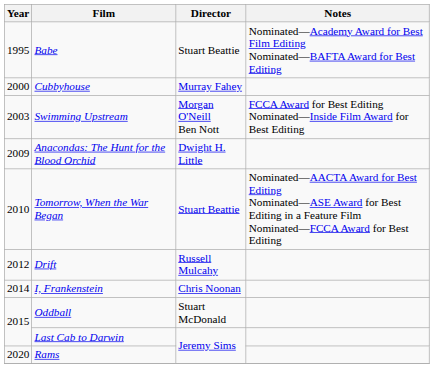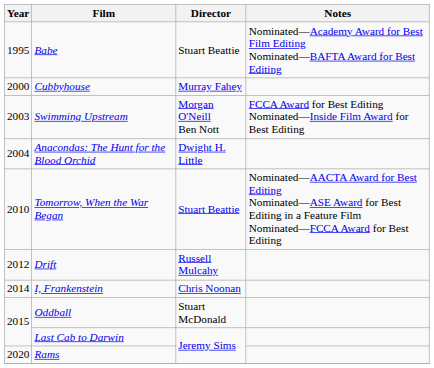 <table class="wikitable">
 <tr>
 <th>Year</th>
 <th>Film</th>
 <th>Director</th>
 <th>Notes</th>
 </tr>
 <tr>
 <td>1995</td>
 <td><em><a href='#'>Babe</a></em></td>
 <td>Stuart Beattie</td>
 <td>Nominated—<a href='#'>Academy Award for Best Film Editing</a><br>Nominated—<a href='#'>BAFTA Award for Best Editing</a></td>
 </tr>
 <tr>
 <td>2000</td>
 <td><em><a href='#'>Cubbyhouse</a></em></td>
 <td><a href='#'>Murray Fahey</a></td>
 <td></td>
 </tr>
 <tr>
 <td>2003</td>
 <td><em><a href='#'>Swimming Upstream</a></em></td>
 <td><a href='#'>Morgan O'Neill</a><br>Ben Nott</td>
 <td><a href='#'>FCCA Award</a> for Best Editing<br>Nominated—<a href='#'>Inside Film Award</a> for Best Editing</td>
 </tr>
 <tr>
-<td>2009</td>
+<td>2004</td>
 <td><em><a href='#'>Anacondas: The Hunt for the Blood Orchid</a></em></td>
 <td><a href='#'>Dwight H. Little</a></td>
 <td></td>
 </tr>
 <tr>
 <td>2010</td>
 <td><em><a href='#'>Tomorrow, When the War Began</a></em></td>
 <td><a href='#'>Stuart Beattie</a></td>
 <td>Nominated—<a href='#'>AACTA Award for Best Editing</a><br>Nominated—<a href='#'>ASE Award</a> for Best Editing in a Feature Film<br>Nominated—<a href='#'>FCCA Award</a> for Best Editing</td>
 </tr>
 <tr>
 <td>2012</td>
 <td><em><a href='#'>Drift</a></em></td>
 <td><a href='#'>Russell Mulcahy</a></td>
 <td></td>
 </tr>
 <tr>
 <td>2014</td>
 <td><em><a href='#'>I, Frankenstein</a></em></td>
 <td><a href='#'>Chris Noonan</a></td>
 <td></td>
 </tr>
 <tr>
 <td rowspan=2>2015</td>
 <td><em><a href='#'>Oddball</a></em></td>
 <td>Stuart McDonald</td>
 <td></td>
 </tr>
 <tr>
 <td><em><a href='#'>Last Cab to Darwin</a></em></td>
 <td rowspan=2><a href='#'>Jeremy Sims</a></td>
 <td></td>
 </tr>
 <tr>
 <td>2020</td>
 <td><em><a href='#'>Rams</a></em></td>
 <td></td>
 </tr>
 <tr>
 </tr>
 </table>
